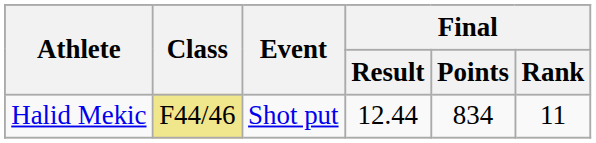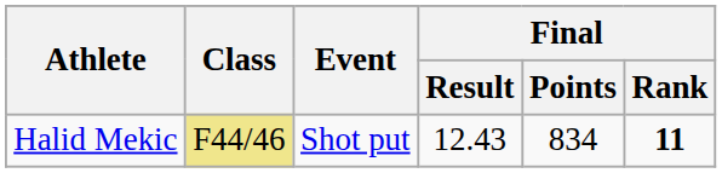 <table class=wikitable style="font-size:90%">
 <tr>
 <th rowspan="2">Athlete</th>
 <th rowspan="2">Class</th>
 <th rowspan="2">Event</th>
 <th colspan="3">Final</th>
 </tr>
 <tr>
 <th>Result</th>
 <th>Points</th>
 <th>Rank</th>
 </tr>
 <tr>
 <td><a href='#'>Halid Mekic</a></td>
 <td style="background: khaki; text-align:center;">F44/46</td>
 <td><a href='#'>Shot put</a></td>
-<td style="text-align:center;">12.44</td>
+<td style="text-align:center;">12.43</td>
 <td style="text-align:center;">834</td>
-<td style="text-align:center;">11</td>
+<td style="text-align:center;"><strong>11</strong></td>
 </tr>
 </table>
